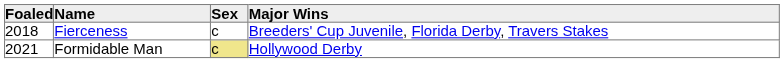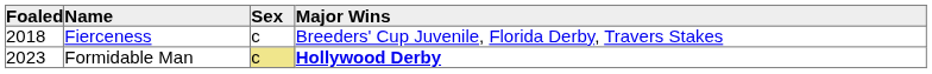 <table border="1" cellpadding="0" style="border-collapse: collapse; font-size:90%">
 <tr bgcolor="#eeeeee">
 <td width="35px"><strong>Foaled</strong></td>
 <td width="150px"><strong>Name</strong></td>
 <td width="35px"><strong>Sex</strong></td>
 <td width="510px"><strong>Major Wins</strong></td>
 </tr>
 <tr>
 <td>2018</td>
 <td><a href='#'>Fierceness</a></td>
 <td>c</td>
 <td><a href='#'>Breeders' Cup Juvenile</a>, <a href='#'>Florida Derby</a>, <a href='#'>Travers Stakes</a></td>
 </tr>
 <tr>
-<td>2021</td>
+<td>2023</td>
 <td>Formidable Man</td>
 <td style="background: khaki;">c</td>
-<td><a href='#'>Hollywood Derby</a></td>
+<td><strong><a href='#'>Hollywood Derby</a></strong></td>
 </tr>
 </table>
